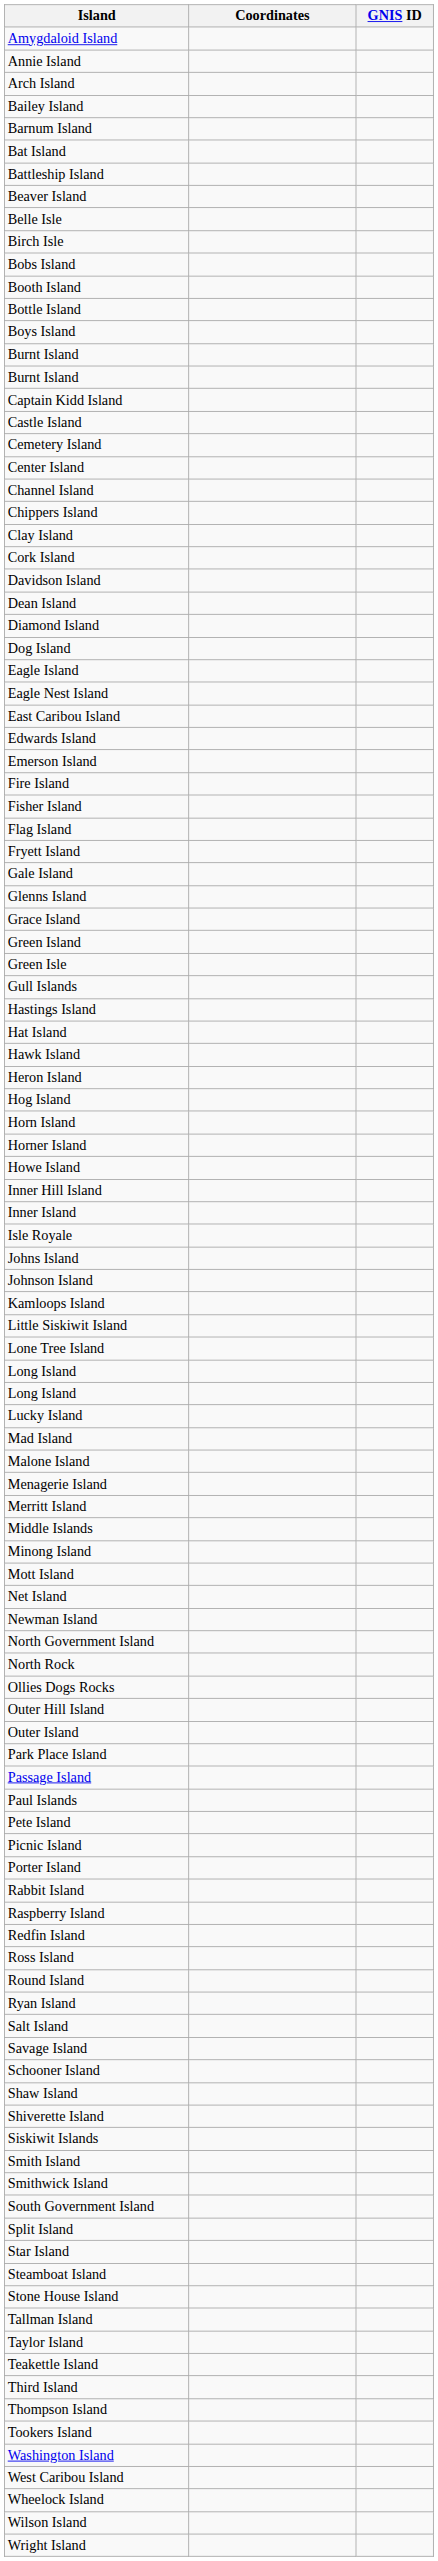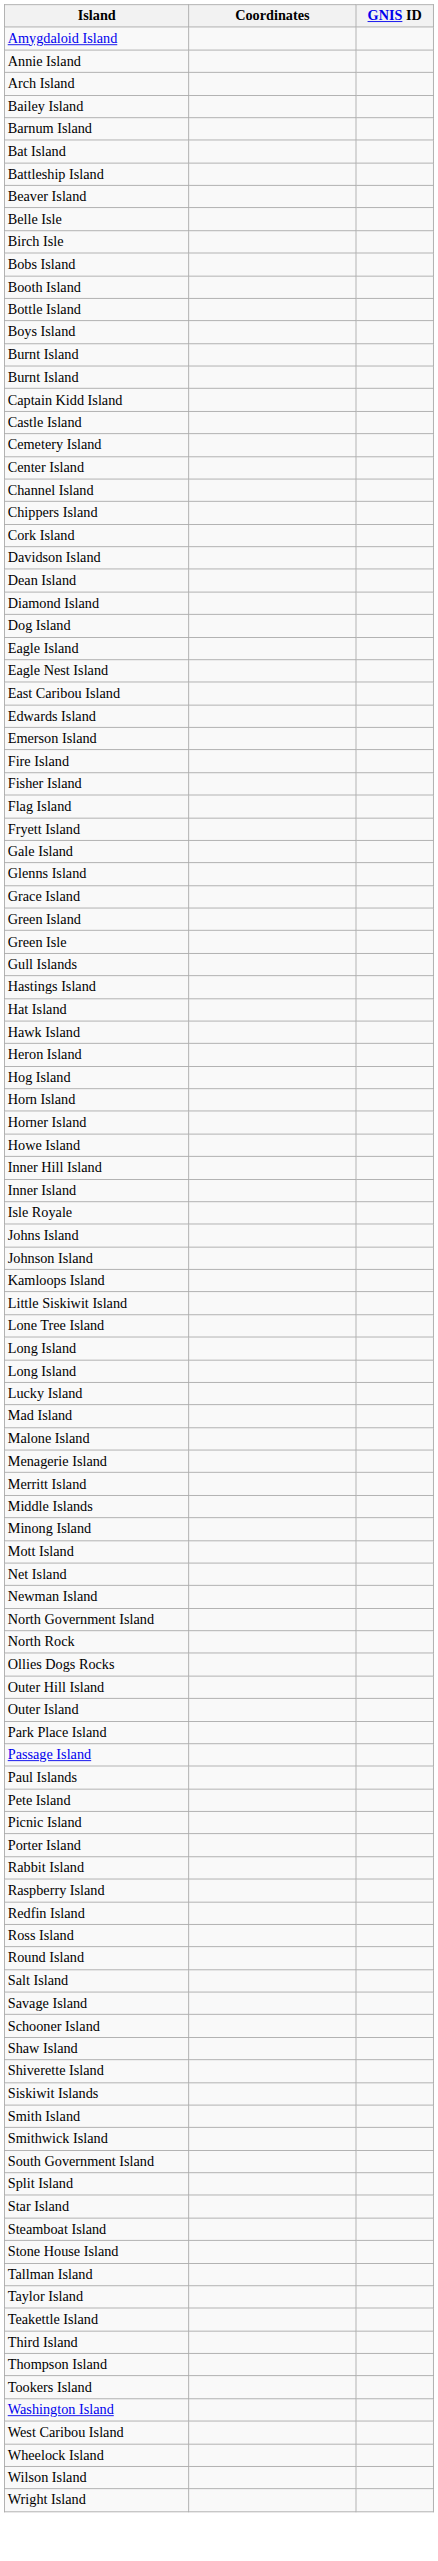 <table class="wikitable sortable" style="float:left;text-align:center">
 <tr>
 <th width="200pt">Island</th>
 <th width="180pt">Coordinates</th>
 <th width="80pt"><a href='#'>GNIS</a> ID</th>
 </tr>
 <tr>
 <td align="left"><a href='#'>Amygdaloid Island</a></td>
 <td></td>
 <td></td>
 </tr>
 <tr>
 <td align="left">Annie Island</td>
 <td></td>
 <td></td>
 </tr>
 <tr>
 <td align="left">Arch Island</td>
 <td></td>
 <td></td>
 </tr>
 <tr>
 <td align="left">Bailey Island</td>
 <td></td>
 <td></td>
 </tr>
 <tr>
 <td align="left">Barnum Island</td>
 <td></td>
 <td></td>
 </tr>
 <tr>
 <td align="left">Bat Island</td>
 <td></td>
 <td></td>
 </tr>
 <tr>
 <td align="left">Battleship Island</td>
 <td></td>
 <td></td>
 </tr>
 <tr>
 <td align="left">Beaver Island</td>
 <td></td>
 <td></td>
 </tr>
 <tr>
 <td align="left">Belle Isle</td>
 <td></td>
 <td></td>
 </tr>
 <tr>
 <td align="left">Birch Isle</td>
 <td></td>
 <td></td>
 </tr>
 <tr>
 <td align="left">Bobs Island</td>
 <td></td>
 <td></td>
 </tr>
 <tr>
 <td align="left">Booth Island</td>
 <td></td>
 <td></td>
 </tr>
 <tr>
 <td align="left">Bottle Island</td>
 <td></td>
 <td></td>
 </tr>
 <tr>
 <td align="left">Boys Island</td>
 <td></td>
 <td></td>
 </tr>
 <tr>
 <td align="left">Burnt Island</td>
 <td></td>
 <td></td>
 </tr>
 <tr>
 <td align="left">Burnt Island</td>
 <td></td>
 <td></td>
 </tr>
 <tr>
 <td align="left">Captain Kidd Island</td>
 <td></td>
 <td></td>
 </tr>
 <tr>
 <td align="left">Castle Island</td>
 <td></td>
 <td></td>
 </tr>
 <tr>
 <td align="left">Cemetery Island</td>
 <td></td>
 <td></td>
 </tr>
 <tr>
 <td align="left">Center Island</td>
 <td></td>
 <td></td>
 </tr>
 <tr>
 <td align="left">Channel Island</td>
 <td></td>
 <td></td>
 </tr>
 <tr>
 <td align="left">Chippers Island</td>
-<td></td>
-<td></td>
-</tr>
-<tr>
-<td align="left">Clay Island</td>
 <td></td>
 <td></td>
 </tr>
 <tr>
 <td align="left">Cork Island</td>
 <td></td>
 <td></td>
 </tr>
 <tr>
 <td align="left">Davidson Island</td>
 <td></td>
 <td></td>
 </tr>
 <tr>
 <td align="left">Dean Island</td>
 <td></td>
 <td></td>
 </tr>
 <tr>
 <td align="left">Diamond Island</td>
 <td></td>
 <td></td>
 </tr>
 <tr>
 <td align="left">Dog Island</td>
 <td></td>
 <td></td>
 </tr>
 <tr>
 <td align="left">Eagle Island</td>
 <td></td>
 <td></td>
 </tr>
 <tr>
 <td align="left">Eagle Nest Island</td>
 <td></td>
 <td></td>
 </tr>
 <tr>
 <td align="left">East Caribou Island</td>
 <td></td>
 <td></td>
 </tr>
 <tr>
 <td align="left">Edwards Island</td>
 <td></td>
 <td></td>
 </tr>
 <tr>
 <td align="left">Emerson Island</td>
 <td></td>
 <td></td>
 </tr>
 <tr>
 <td align="left">Fire Island</td>
 <td></td>
 <td></td>
 </tr>
 <tr>
 <td align="left">Fisher Island</td>
 <td></td>
 <td></td>
 </tr>
 <tr>
 <td align="left">Flag Island</td>
 <td></td>
 <td></td>
 </tr>
 <tr>
 <td align="left">Fryett Island</td>
 <td></td>
 <td></td>
 </tr>
 <tr>
 <td align="left">Gale Island</td>
 <td></td>
 <td></td>
 </tr>
 <tr>
 <td align="left">Glenns Island</td>
 <td></td>
 <td></td>
 </tr>
 <tr>
 <td align="left">Grace Island</td>
 <td></td>
 <td></td>
 </tr>
 <tr>
 <td align="left">Green Island</td>
 <td></td>
 <td></td>
 </tr>
 <tr>
 <td align="left">Green Isle</td>
 <td></td>
 <td></td>
 </tr>
 <tr>
 <td align="left">Gull Islands</td>
 <td></td>
 <td></td>
 </tr>
 <tr>
 <td align="left">Hastings Island</td>
 <td></td>
 <td></td>
 </tr>
 <tr>
 <td align="left">Hat Island</td>
 <td></td>
 <td></td>
 </tr>
 <tr>
 <td align="left">Hawk Island</td>
 <td></td>
 <td></td>
 </tr>
 <tr>
 <td align="left">Heron Island</td>
 <td></td>
 <td></td>
 </tr>
 <tr>
 <td align="left">Hog Island</td>
 <td></td>
 <td></td>
 </tr>
 <tr>
 <td align="left">Horn Island</td>
 <td></td>
 <td></td>
 </tr>
 <tr>
 <td align="left">Horner Island</td>
 <td></td>
 <td></td>
 </tr>
 <tr>
 <td align="left">Howe Island</td>
 <td></td>
 <td></td>
 </tr>
 <tr>
 <td align="left">Inner Hill Island</td>
 <td></td>
 <td></td>
 </tr>
 <tr>
 <td align="left">Inner Island</td>
 <td></td>
 <td></td>
 </tr>
 <tr>
 <td align="left">Isle Royale</td>
 <td></td>
 <td></td>
 </tr>
 <tr>
 <td align="left">Johns Island</td>
 <td></td>
 <td></td>
 </tr>
 <tr>
 <td align="left">Johnson Island</td>
 <td></td>
 <td></td>
 </tr>
 <tr>
 <td align="left">Kamloops Island</td>
 <td></td>
 <td></td>
 </tr>
 <tr>
 <td align="left">Little Siskiwit Island</td>
 <td></td>
 <td></td>
 </tr>
 <tr>
 <td align="left">Lone Tree Island</td>
 <td></td>
 <td></td>
 </tr>
 <tr>
 <td align="left">Long Island</td>
 <td></td>
 <td></td>
 </tr>
 <tr>
 <td align="left">Long Island</td>
 <td></td>
 <td></td>
 </tr>
 <tr>
 <td align="left">Lucky Island</td>
 <td></td>
 <td></td>
 </tr>
 <tr>
 <td align="left">Mad Island</td>
 <td></td>
 <td></td>
 </tr>
 <tr>
 <td align="left">Malone Island</td>
 <td></td>
 <td></td>
 </tr>
 <tr>
 <td align="left">Menagerie Island</td>
 <td></td>
 <td></td>
 </tr>
 <tr>
 <td align="left">Merritt Island</td>
 <td></td>
 <td></td>
 </tr>
 <tr>
 <td align="left">Middle Islands</td>
 <td></td>
 <td></td>
 </tr>
 <tr>
 <td align="left">Minong Island</td>
 <td></td>
 <td></td>
 </tr>
 <tr>
 <td align="left">Mott Island</td>
 <td></td>
 <td></td>
 </tr>
 <tr>
 <td align="left">Net Island</td>
 <td></td>
 <td></td>
 </tr>
 <tr>
 <td align="left">Newman Island</td>
 <td></td>
 <td></td>
 </tr>
 <tr>
 <td align="left">North Government Island</td>
 <td></td>
 <td></td>
 </tr>
 <tr>
 <td align="left">North Rock</td>
 <td></td>
 <td></td>
 </tr>
 <tr>
 <td align="left">Ollies Dogs Rocks</td>
 <td></td>
 <td></td>
 </tr>
 <tr>
 <td align="left">Outer Hill Island</td>
 <td></td>
 <td></td>
 </tr>
 <tr>
 <td align="left">Outer Island</td>
 <td></td>
 <td></td>
 </tr>
 <tr>
 <td align="left">Park Place Island</td>
 <td></td>
 <td></td>
 </tr>
 <tr>
 <td align="left"><a href='#'>Passage Island</a></td>
 <td></td>
 <td></td>
 </tr>
 <tr>
 <td align="left">Paul Islands</td>
 <td></td>
 <td></td>
 </tr>
 <tr>
 <td align="left">Pete Island</td>
 <td></td>
 <td></td>
 </tr>
 <tr>
 <td align="left">Picnic Island</td>
 <td></td>
 <td></td>
 </tr>
 <tr>
 <td align="left">Porter Island</td>
 <td></td>
 <td></td>
 </tr>
 <tr>
 <td align="left">Rabbit Island</td>
 <td></td>
 <td></td>
 </tr>
 <tr>
 <td align="left">Raspberry Island</td>
 <td></td>
 <td></td>
 </tr>
 <tr>
 <td align="left">Redfin Island</td>
 <td></td>
 <td></td>
 </tr>
 <tr>
 <td align="left">Ross Island</td>
 <td></td>
 <td></td>
 </tr>
 <tr>
 <td align="left">Round Island</td>
 <td></td>
 <td></td>
 </tr>
 <tr>
-<td align="left">Ryan Island</td>
-<td></td>
-<td></td>
-</tr>
-<tr>
 <td align="left">Salt Island</td>
 <td></td>
 <td></td>
 </tr>
 <tr>
 <td align="left">Savage Island</td>
 <td></td>
 <td></td>
 </tr>
 <tr>
 <td align="left">Schooner Island</td>
 <td></td>
 <td></td>
 </tr>
 <tr>
 <td align="left">Shaw Island</td>
 <td></td>
 <td></td>
 </tr>
 <tr>
 <td align="left">Shiverette Island</td>
 <td></td>
 <td></td>
 </tr>
 <tr>
 <td align="left">Siskiwit Islands</td>
 <td></td>
 <td></td>
 </tr>
 <tr>
 <td align="left">Smith Island</td>
 <td></td>
 <td></td>
 </tr>
 <tr>
 <td align="left">Smithwick Island</td>
 <td></td>
 <td></td>
 </tr>
 <tr>
 <td align="left">South Government Island</td>
 <td></td>
 <td></td>
 </tr>
 <tr>
 <td align="left">Split Island</td>
 <td></td>
 <td></td>
 </tr>
 <tr>
 <td align="left">Star Island</td>
 <td></td>
 <td></td>
 </tr>
 <tr>
 <td align="left">Steamboat Island</td>
 <td></td>
 <td></td>
 </tr>
 <tr>
 <td align="left">Stone House Island</td>
 <td></td>
 <td></td>
 </tr>
 <tr>
 <td align="left">Tallman Island</td>
 <td></td>
 <td></td>
 </tr>
 <tr>
 <td align="left">Taylor Island</td>
 <td></td>
 <td></td>
 </tr>
 <tr>
 <td align="left">Teakettle Island</td>
 <td></td>
 <td></td>
 </tr>
 <tr>
 <td align="left">Third Island</td>
 <td></td>
 <td></td>
 </tr>
 <tr>
 <td align="left">Thompson Island</td>
 <td></td>
 <td></td>
 </tr>
 <tr>
 <td align="left">Tookers Island</td>
 <td></td>
 <td></td>
 </tr>
 <tr>
 <td align="left"><a href='#'>Washington Island</a></td>
 <td></td>
 <td></td>
 </tr>
 <tr>
 <td align="left">West Caribou Island</td>
 <td></td>
 <td></td>
 </tr>
 <tr>
 <td align="left">Wheelock Island</td>
 <td></td>
 <td></td>
 </tr>
 <tr>
 <td align="left">Wilson Island</td>
 <td></td>
 <td></td>
 </tr>
 <tr>
 <td align="left">Wright Island</td>
 <td></td>
 <td></td>
 </tr>
 </table>
